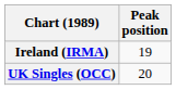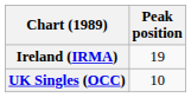 <table class="wikitable plainrowheaders">
 <tr>
 <th scope="col">Chart (1989)</th>
 <th scope="col">Peak<br>position</th>
 </tr>
 <tr>
 <th scope="row">Ireland (<a href='#'>IRMA</a>)</th>
 <td style="text-align:center;">19</td>
 </tr>
 <tr>
 <th scope="row"><a href='#'>UK Singles</a> (<a href='#'>OCC</a>)</th>
-<td style="text-align:center;">20</td>
+<td style="text-align:center;">10</td>
 </tr>
 </table>
